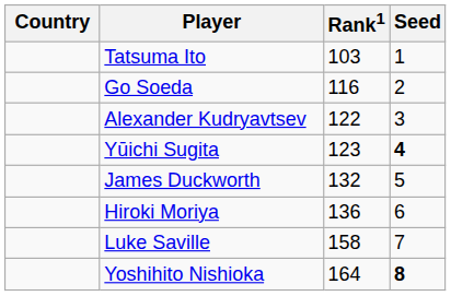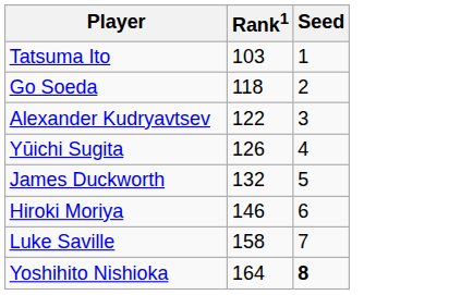 <table class="sortable wikitable">
 <tr>
-<th width="70">Country</th>
 <th width="175">Player</th>
 <th>Rank<sup>1</sup></th>
 <th>Seed</th>
 </tr>
 <tr>
-<td></td>
 <td><a href='#'>Tatsuma Ito</a></td>
 <td>103</td>
 <td>1</td>
 </tr>
 <tr>
-<td></td>
 <td><a href='#'>Go Soeda</a></td>
-<td>116</td>
+<td>118</td>
 <td>2</td>
 </tr>
 <tr>
-<td></td>
 <td><a href='#'>Alexander Kudryavtsev</a></td>
 <td>122</td>
 <td>3</td>
 </tr>
 <tr>
-<td></td>
 <td><a href='#'>Yūichi Sugita</a></td>
-<td>123</td>
-<td><strong>4</strong></td>
+<td>126</td>
+<td>4</td>
 </tr>
 <tr>
-<td></td>
 <td><a href='#'>James Duckworth</a></td>
 <td>132</td>
 <td>5</td>
 </tr>
 <tr>
-<td></td>
 <td><a href='#'>Hiroki Moriya</a></td>
-<td>136</td>
+<td>146</td>
 <td>6</td>
 </tr>
 <tr>
-<td></td>
 <td><a href='#'>Luke Saville</a></td>
 <td>158</td>
 <td>7</td>
 </tr>
 <tr>
-<td></td>
 <td><a href='#'>Yoshihito Nishioka</a></td>
 <td>164</td>
 <td><strong>8</strong></td>
 </tr>
 </table>
